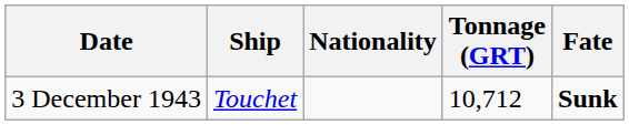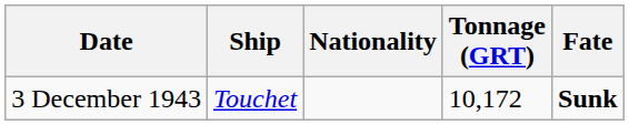 <table class="wikitable sortable">
 <tr>
 <th>Date</th>
 <th>Ship</th>
 <th>Nationality</th>
 <th>Tonnage <br>(<a href='#'>GRT</a>)</th>
 <th>Fate</th>
 </tr>
 <tr>
 <td>3 December 1943</td>
 <td><a href='#'><em>Touchet</em></a></td>
 <td></td>
-<td>10,712</td>
+<td>10,172</td>
 <td><strong>Sunk</strong></td>
 </tr>
 </table>
